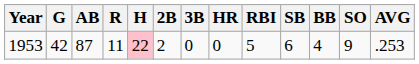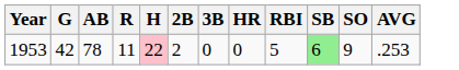 <table class="wikitable">
 <tr>
 <th><strong>Year</strong></th>
 <th><strong>G</strong></th>
 <th><strong>AB</strong></th>
 <th><strong>R</strong></th>
 <th><strong>H</strong></th>
 <th><strong>2B</strong></th>
 <th><strong>3B</strong></th>
 <th><strong>HR</strong></th>
 <th><strong>RBI</strong></th>
 <th><strong>SB</strong></th>
-<th><strong>BB</strong></th>
 <th><strong>SO</strong></th>
 <th><strong>AVG</strong></th>
 </tr>
 <tr>
 <td>1953</td>
 <td>42</td>
-<td>87</td>
+<td>78</td>
 <td>11</td>
 <td style="background: pink;">22</td>
 <td>2</td>
 <td>0</td>
 <td>0</td>
 <td>5</td>
-<td>6</td>
-<td>4</td>
+<td style="background: lightgreen;">6</td>
 <td>9</td>
 <td>.253</td>
 </tr>
 </table>
